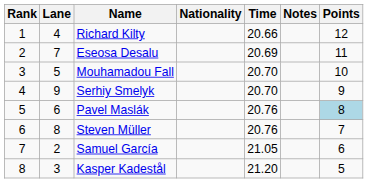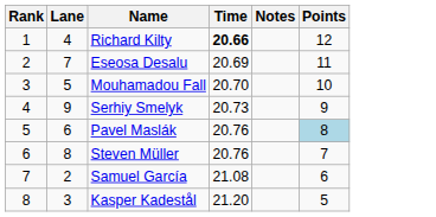 <table class="wikitable sortable" style="text-align:center; font-size:95%">
 <tr>
 <th>Rank</th>
 <th>Lane</th>
 <th>Name</th>
-<th>Nationality</th>
 <th>Time</th>
 <th>Notes</th>
 <th>Points</th>
 </tr>
 <tr>
 <td>1</td>
 <td>4</td>
 <td align=left><a href='#'>Richard Kilty</a></td>
-<td align=left></td>
-<td>20.66</td>
+<td><strong>20.66</strong></td>
 <td></td>
 <td>12</td>
 </tr>
 <tr>
 <td>2</td>
 <td>7</td>
 <td align=left><a href='#'>Eseosa Desalu</a></td>
-<td align=left></td>
 <td>20.69</td>
 <td></td>
 <td>11</td>
 </tr>
 <tr>
 <td>3</td>
 <td>5</td>
 <td align=left><a href='#'>Mouhamadou Fall</a></td>
-<td align=left></td>
 <td>20.70</td>
 <td></td>
 <td>10</td>
 </tr>
 <tr>
 <td>4</td>
 <td>9</td>
 <td align=left><a href='#'>Serhiy Smelyk</a></td>
-<td align=left></td>
-<td>20.70</td>
+<td>20.73</td>
 <td></td>
 <td>9</td>
 </tr>
 <tr>
 <td>5</td>
 <td>6</td>
 <td align=left><a href='#'>Pavel Maslák</a></td>
-<td align=left></td>
 <td>20.76</td>
 <td></td>
 <td style="background: lightblue;">8</td>
 </tr>
 <tr>
 <td>6</td>
 <td>8</td>
 <td align=left><a href='#'>Steven Müller</a></td>
-<td align=left></td>
 <td>20.76</td>
 <td></td>
 <td>7</td>
 </tr>
 <tr>
 <td>7</td>
 <td>2</td>
 <td align=left><a href='#'>Samuel García</a></td>
-<td align=left></td>
-<td>21.05</td>
+<td>21.08</td>
 <td></td>
 <td>6</td>
 </tr>
 <tr>
 <td>8</td>
 <td>3</td>
 <td align=left><a href='#'>Kasper Kadestål</a></td>
-<td align=left></td>
 <td>21.20</td>
 <td></td>
 <td>5</td>
 </tr>
 </table>
